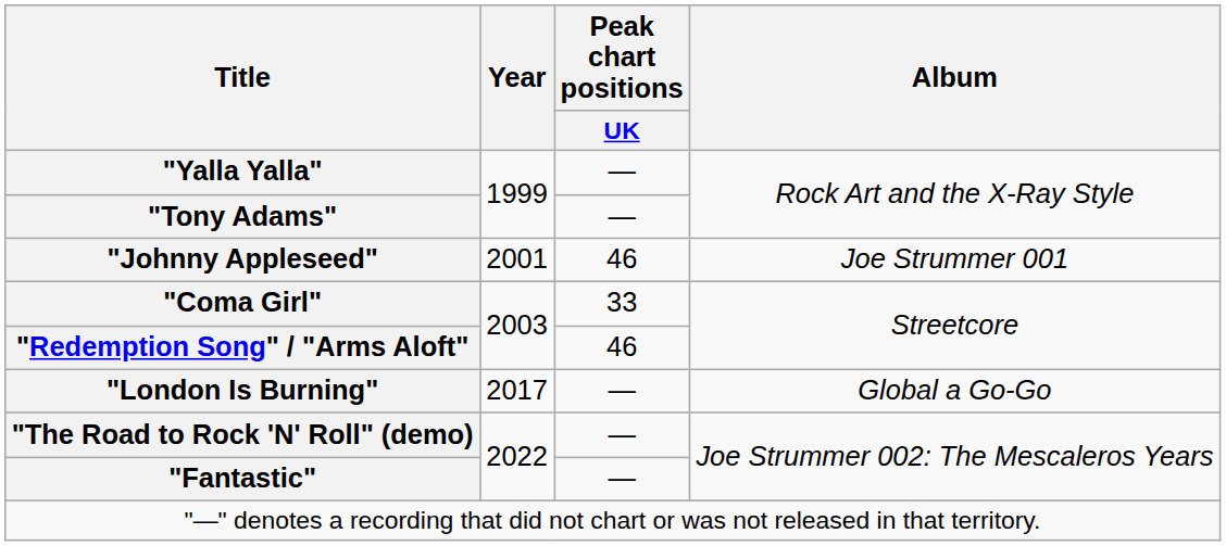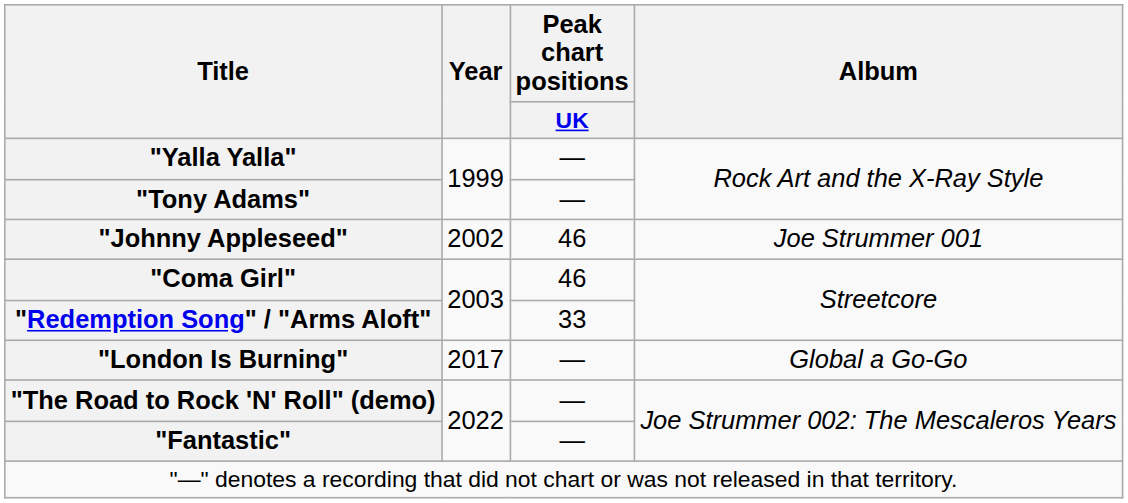 <table class="wikitable plainrowheaders" style="text-align:center;">
 <tr>
 <th scope="col" rowspan="2">Title</th>
 <th scope="col" rowspan="2">Year</th>
 <th scope="col" colspan="1">Peak chart positions</th>
 <th scope="col" rowspan="2">Album</th>
 </tr>
 <tr>
 <th scope="col" style="width:2.5em;font-size:90%;"><a href='#'>UK</a><br></th>
 </tr>
 <tr>
 <th scope="row">"Yalla Yalla"</th>
 <td rowspan="2">1999</td>
 <td>—</td>
 <td rowspan="2"><em>Rock Art and the X-Ray Style</em></td>
 </tr>
 <tr>
 <th scope="row">"Tony Adams"</th>
 <td>—</td>
 </tr>
 <tr>
 <th scope="row">"Johnny Appleseed"</th>
-<td>2001</td>
+<td>2002</td>
 <td>46</td>
 <td><em>Joe Strummer 001</em></td>
 </tr>
 <tr>
 <th scope="row">"Coma Girl"</th>
 <td rowspan="2">2003</td>
-<td>33</td>
+<td>46</td>
 <td rowspan="2"><em>Streetcore</em></td>
 </tr>
 <tr>
 <th scope="row">"<a href='#'>Redemption Song</a>" / "Arms Aloft"</th>
-<td>46</td>
+<td>33</td>
 </tr>
 <tr>
 <th scope="row">"London Is Burning"</th>
 <td>2017</td>
 <td>—</td>
 <td><em>Global a Go-Go</em></td>
 </tr>
 <tr>
 <th scope="row">"The Road to Rock 'N' Roll" (demo)</th>
 <td rowspan="2">2022</td>
 <td>—</td>
 <td rowspan="2"><em>Joe Strummer 002: The Mescaleros Years</em></td>
 </tr>
 <tr>
 <th scope="row">"Fantastic"</th>
 <td>—</td>
 </tr>
 <tr>
 <td colspan="4" style="font-size:90%">"—" denotes a recording that did not chart or was not released in that territory.</td>
 </tr>
 </table>
